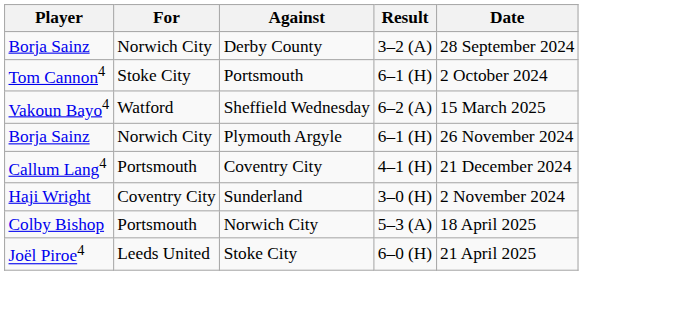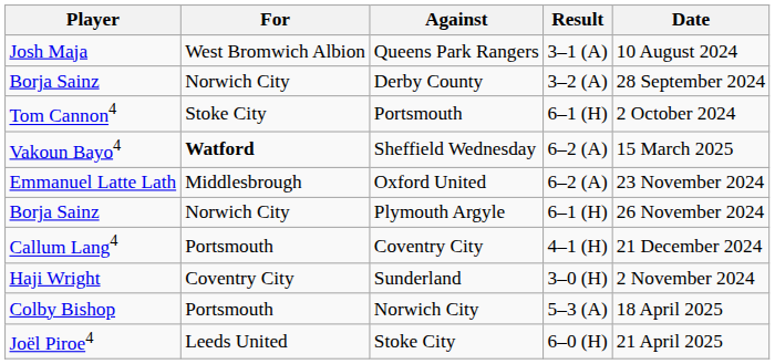 <table class="wikitable">
 <tr>
 <th>Player</th>
 <th>For</th>
 <th>Against</th>
 <th>Result</th>
 <th>Date</th>
+</tr>
+<tr>
+<td> <a href='#'>Josh Maja</a></td>
+<td>West Bromwich Albion</td>
+<td>Queens Park Rangers</td>
+<td>3–1 (A)</td>
+<td>10 August 2024</td>
 </tr>
 <tr>
 <td> <a href='#'>Borja Sainz</a></td>
 <td>Norwich City</td>
 <td>Derby County</td>
 <td>3–2 (A)</td>
 <td>28 September 2024</td>
 </tr>
 <tr>
 <td> <a href='#'>Tom Cannon</a><sup>4</sup></td>
 <td>Stoke City</td>
 <td>Portsmouth</td>
 <td>6–1 (H)</td>
 <td>2 October 2024</td>
 </tr>
 <tr>
 <td> <a href='#'>Vakoun Bayo</a><sup>4</sup></td>
-<td>Watford</td>
+<td><strong>Watford</strong></td>
 <td>Sheffield Wednesday</td>
 <td>6–2 (A)</td>
 <td>15 March 2025</td>
+</tr>
+<tr>
+<td> <a href='#'>Emmanuel Latte Lath</a></td>
+<td>Middlesbrough</td>
+<td>Oxford United</td>
+<td>6–2 (A)</td>
+<td>23 November 2024</td>
 </tr>
 <tr>
 <td> <a href='#'>Borja Sainz</a></td>
 <td>Norwich City</td>
 <td>Plymouth Argyle</td>
 <td>6–1 (H)</td>
 <td>26 November 2024</td>
 </tr>
 <tr>
 <td> <a href='#'>Callum Lang</a><sup>4</sup></td>
 <td>Portsmouth</td>
 <td>Coventry City</td>
 <td>4–1 (H)</td>
 <td>21 December 2024</td>
 </tr>
 <tr>
 <td> <a href='#'>Haji Wright</a></td>
 <td>Coventry City</td>
 <td>Sunderland</td>
 <td>3–0 (H)</td>
 <td>2 November 2024</td>
 </tr>
 <tr>
 <td> <a href='#'>Colby Bishop</a></td>
 <td>Portsmouth</td>
 <td>Norwich City</td>
 <td>5–3 (A)</td>
 <td>18 April 2025</td>
 </tr>
 <tr>
 <td> <a href='#'>Joël Piroe</a><sup>4</sup></td>
 <td>Leeds United</td>
 <td>Stoke City</td>
 <td>6–0 (H)</td>
 <td>21 April 2025</td>
 </tr>
 </table>
